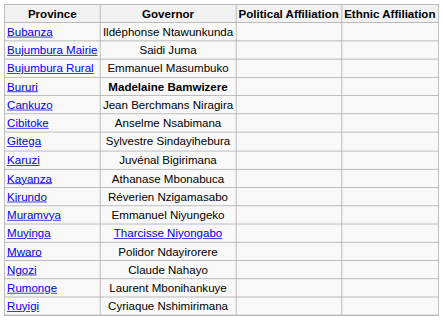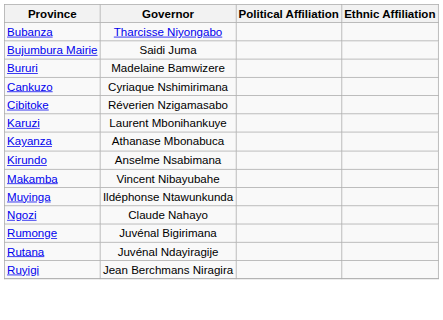 <table class="wikitable" style="font-size: 95%;">
 <tr>
 <th scope="col">Province</th>
 <th scope="col">Governor</th>
 <th scope="col">Political Affiliation</th>
 <th scope="col">Ethnic Affiliation</th>
 </tr>
 <tr>
 <td align="left"><a href='#'>Bubanza</a></td>
-<td align="center">Ildéphonse Ntawunkunda</td>
+<td align="center"><a href='#'>Tharcisse Niyongabo</a></td>
 <td align="center"></td>
 <td align="center"></td>
 </tr>
 <tr>
 <td align="left"><a href='#'>Bujumbura Mairie</a></td>
 <td align="center">Saidi Juma</td>
 <td align="center"></td>
 <td align="center"></td>
 </tr>
 <tr>
-<td align="left"><a href='#'>Bujumbura Rural</a></td>
-<td align="center">Emmanuel Masumbuko</td>
-<td align="center"></td>
-<td align="center"></td>
-</tr>
-<tr>
 <td align="left"><a href='#'>Bururi</a></td>
-<td align="center"><strong>Madelaine Bamwizere</strong></td>
+<td align="center">Madelaine Bamwizere</td>
 <td align="center"></td>
 <td align="center"></td>
 </tr>
 <tr>
 <td align="left"><a href='#'>Cankuzo</a></td>
-<td align="center">Jean Berchmans Niragira</td>
+<td align="center">Cyriaque Nshimirimana</td>
 <td align="center"></td>
 <td align="center"></td>
 </tr>
 <tr>
 <td align="left"><a href='#'>Cibitoke</a></td>
-<td align="center">Anselme Nsabimana</td>
-<td align="center"></td>
-<td align="center"></td>
-</tr>
-<tr>
-<td align="left"><a href='#'>Gitega</a></td>
-<td align="center">Sylvestre Sindayihebura</td>
+<td align="center">Réverien Nzigamasabo</td>
 <td align="center"></td>
 <td align="center"></td>
 </tr>
 <tr>
 <td align="left"><a href='#'>Karuzi</a></td>
-<td align="center">Juvénal Bigirimana</td>
+<td align="center">Laurent Mbonihankuye</td>
 <td align="center"></td>
 <td align="center"></td>
 </tr>
 <tr>
 <td align="left"><a href='#'>Kayanza</a></td>
 <td align="center">Athanase Mbonabuca</td>
 <td align="center"></td>
 <td align="center"></td>
 </tr>
 <tr>
 <td align="left"><a href='#'>Kirundo</a></td>
-<td align="center">Réverien Nzigamasabo</td>
+<td align="center">Anselme Nsabimana</td>
 <td align="center"></td>
 <td align="center"></td>
 </tr>
 <tr>
-<td align="left"><a href='#'>Muramvya</a></td>
-<td align="center">Emmanuel Niyungeko</td>
+<td align="left"><a href='#'>Makamba</a></td>
+<td align="center">Vincent Nibayubahe</td>
 <td align="center"></td>
 <td align="center"></td>
 </tr>
 <tr>
 <td align="left"><a href='#'>Muyinga</a></td>
-<td align="center"><a href='#'>Tharcisse Niyongabo</a></td>
-<td align="center"></td>
-<td align="center"></td>
-</tr>
-<tr>
-<td align="left"><a href='#'>Mwaro</a></td>
-<td align="center">Polidor Ndayirorere</td>
+<td align="center">Ildéphonse Ntawunkunda</td>
 <td align="center"></td>
 <td align="center"></td>
 </tr>
 <tr>
 <td align="left"><a href='#'>Ngozi</a></td>
 <td align="center">Claude Nahayo</td>
 <td align="center"></td>
 <td align="center"></td>
 </tr>
 <tr>
 <td align="left"><a href='#'>Rumonge</a></td>
-<td align="center">Laurent Mbonihankuye</td>
+<td align="center">Juvénal Bigirimana</td>
+<td align="center"></td>
+<td align="center"></td>
+</tr>
+<tr>
+<td align="left"><a href='#'>Rutana</a></td>
+<td align="center">Juvénal Ndayiragije</td>
 <td align="center"></td>
 <td align="center"></td>
 </tr>
 <tr>
 <td align="left"><a href='#'>Ruyigi</a></td>
-<td align="center">Cyriaque Nshimirimana</td>
+<td align="center">Jean Berchmans Niragira</td>
 <td align="center"></td>
 <td align="center"></td>
 </tr>
 <tr>
 </tr>
 </table>
